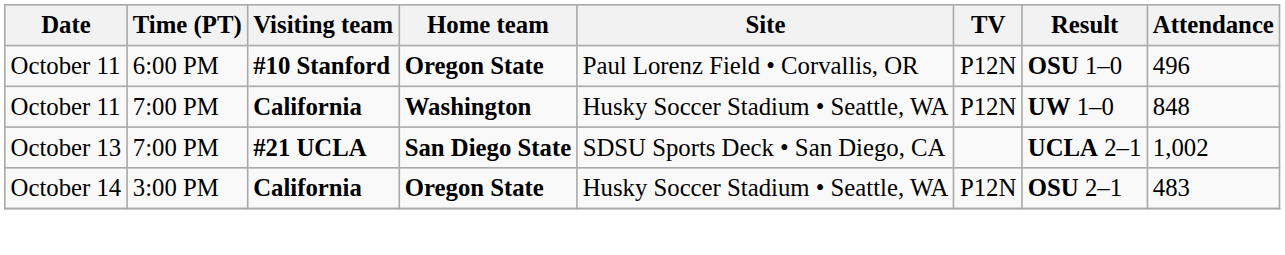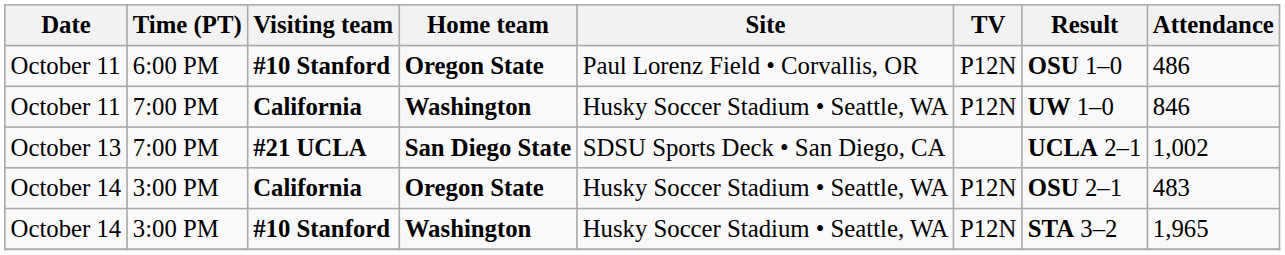 <table class="wikitable" style="font-size:95%;">
 <tr>
 <th>Date</th>
 <th>Time (PT)</th>
 <th>Visiting team</th>
 <th>Home team</th>
 <th>Site</th>
 <th>TV</th>
 <th>Result</th>
 <th>Attendance</th>
 </tr>
 <tr>
 <td>October 11</td>
 <td>6:00 PM</td>
 <td><strong>#10 Stanford</strong></td>
 <td><strong>Oregon State</strong></td>
 <td>Paul Lorenz Field • Corvallis, OR</td>
 <td>P12N</td>
 <td><strong>OSU</strong> 1–0</td>
-<td>496</td>
+<td>486</td>
 </tr>
 <tr>
 <td>October 11</td>
 <td>7:00 PM</td>
 <td><strong>California</strong></td>
 <td><strong>Washington</strong></td>
 <td>Husky Soccer Stadium • Seattle, WA</td>
 <td>P12N</td>
 <td><strong>UW</strong> 1–0 </td>
-<td>848</td>
+<td>846</td>
 </tr>
 <tr>
 <td>October 13</td>
 <td>7:00 PM</td>
 <td><strong>#21 UCLA</strong></td>
 <td><strong>San Diego State</strong></td>
 <td>SDSU Sports Deck • San Diego, CA</td>
 <td></td>
 <td><strong>UCLA</strong> 2–1 </td>
 <td>1,002</td>
 </tr>
 <tr>
 <td>October 14</td>
 <td>3:00 PM</td>
 <td><strong>California</strong></td>
 <td><strong>Oregon State</strong></td>
 <td>Husky Soccer Stadium • Seattle, WA</td>
 <td>P12N</td>
 <td><strong>OSU</strong> 2–1</td>
 <td>483</td>
 </tr>
 <tr>
+<td>October 14</td>
+<td>3:00 PM</td>
+<td><strong>#10 Stanford</strong></td>
+<td><strong>Washington</strong></td>
+<td>Husky Soccer Stadium • Seattle, WA</td>
+<td>P12N</td>
+<td><strong>STA</strong> 3–2 </td>
+<td>1,965</td>
+</tr>
+<tr>
 </tr>
 </table>
